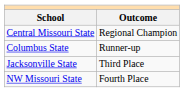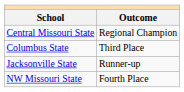 <table class="wikitable" style="float:left; margin-right:1em;">
 <tr>
 <th colspan="3" style="background:#ffdead;"></th>
 </tr>
 <tr>
 <th>School</th>
 <th>Outcome</th>
 </tr>
 <tr>
 <td><a href='#'>Central Missouri State</a></td>
 <td>Regional Champion</td>
 </tr>
 <tr>
 <td><a href='#'>Columbus State</a></td>
-<td>Runner-up</td>
+<td>Third Place</td>
 </tr>
 <tr>
 <td><a href='#'>Jacksonville State</a></td>
-<td>Third Place</td>
+<td>Runner-up</td>
 </tr>
 <tr>
 <td><a href='#'>NW Missouri State</a></td>
 <td>Fourth Place</td>
 </tr>
 </table>
